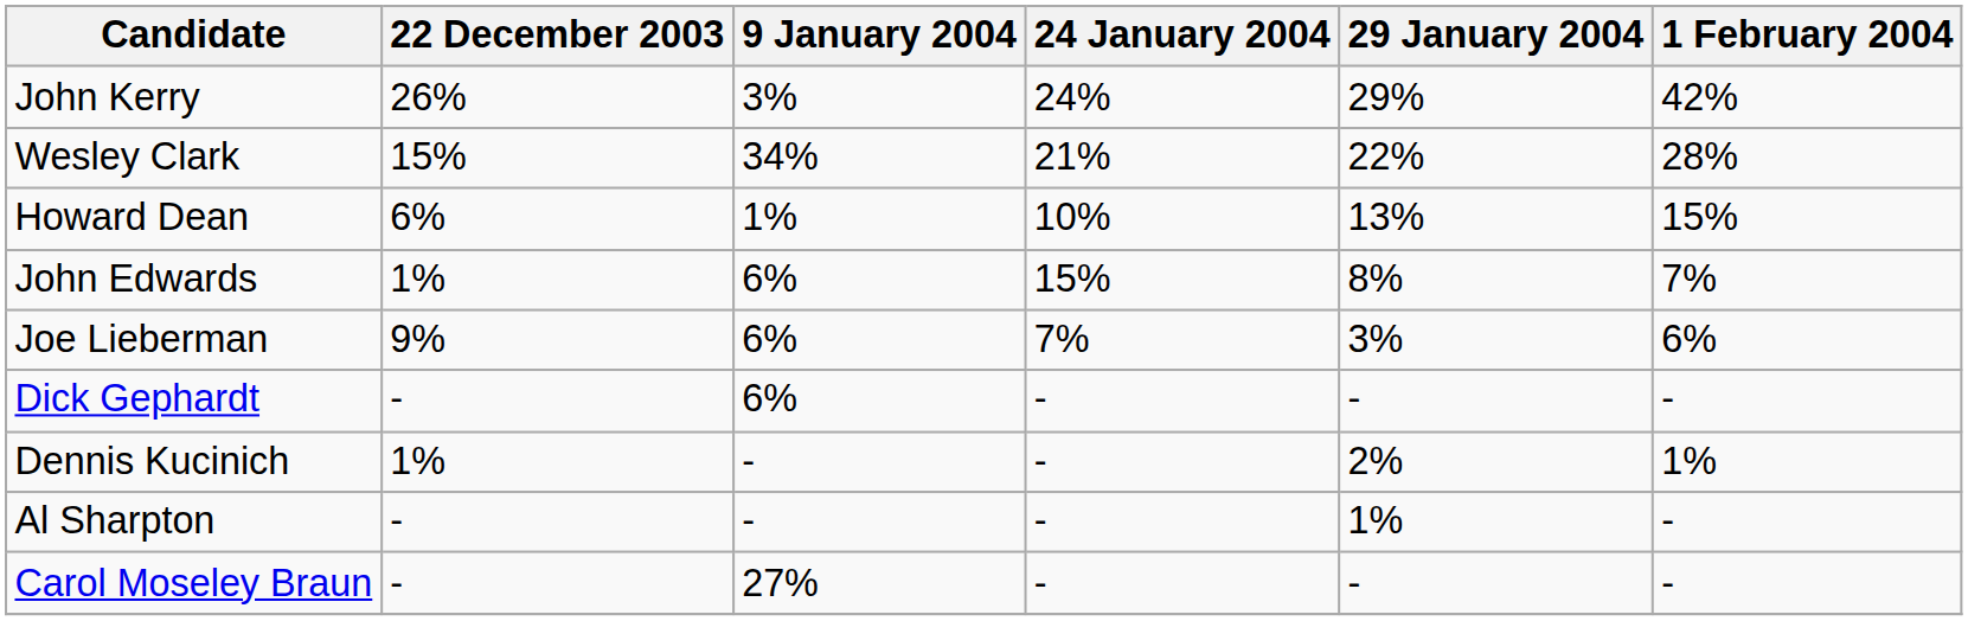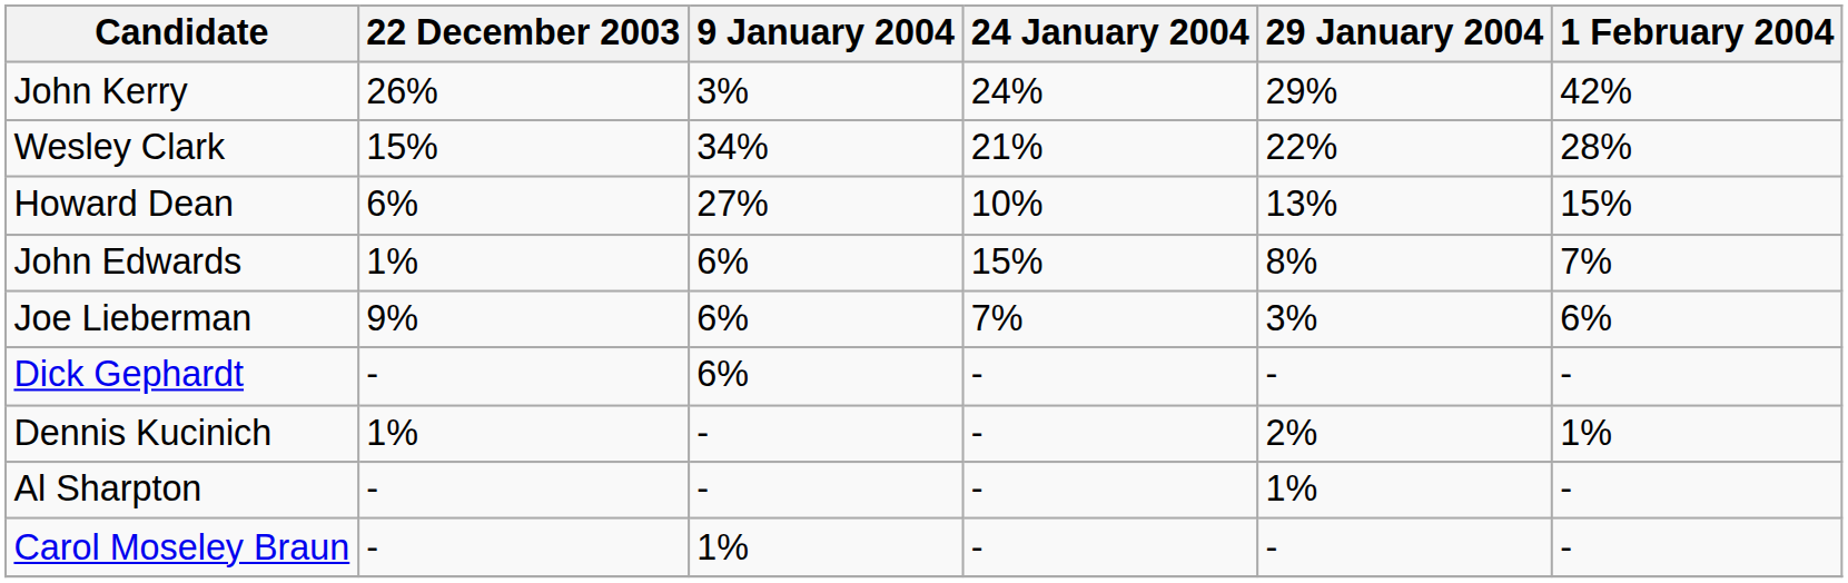 <table class ="wikitable">
 <tr>
 <th>Candidate</th>
 <th>22 December 2003</th>
 <th>9 January 2004</th>
 <th>24 January 2004</th>
 <th>29 January 2004</th>
 <th>1 February 2004</th>
 </tr>
 <tr>
 <td>John Kerry</td>
 <td>26%</td>
 <td>3%</td>
 <td>24%</td>
 <td>29%</td>
 <td>42%</td>
 </tr>
 <tr>
 <td>Wesley Clark</td>
 <td>15%</td>
 <td>34%</td>
 <td>21%</td>
 <td>22%</td>
 <td>28%</td>
 </tr>
 <tr>
 <td>Howard Dean</td>
 <td>6%</td>
-<td>1%</td>
+<td>27%</td>
 <td>10%</td>
 <td>13%</td>
 <td>15%</td>
 </tr>
 <tr>
 <td>John Edwards</td>
 <td>1%</td>
 <td>6%</td>
 <td>15%</td>
 <td>8%</td>
 <td>7%</td>
 </tr>
 <tr>
 <td>Joe Lieberman</td>
 <td>9%</td>
 <td>6%</td>
 <td>7%</td>
 <td>3%</td>
 <td>6%</td>
 </tr>
 <tr>
 <td><a href='#'>Dick Gephardt</a></td>
 <td>-</td>
 <td>6%</td>
 <td>-</td>
 <td>-</td>
 <td>-</td>
 </tr>
 <tr>
 <td>Dennis Kucinich</td>
 <td>1%</td>
 <td>-</td>
 <td>-</td>
 <td>2%</td>
 <td>1%</td>
 </tr>
 <tr>
 <td>Al Sharpton</td>
 <td>-</td>
 <td>-</td>
 <td>-</td>
 <td>1%</td>
 <td>-</td>
 </tr>
 <tr>
 <td><a href='#'>Carol Moseley Braun</a></td>
 <td>-</td>
-<td>27%</td>
+<td>1%</td>
 <td>-</td>
 <td>-</td>
 <td>-</td>
 </tr>
 <tr>
 </tr>
 </table>
